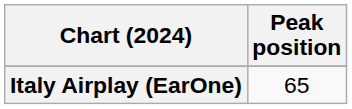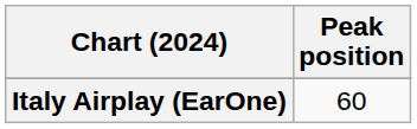 <table class="wikitable sortable plainrowheaders" style="text-align:center;">
 <tr>
 <th>Chart (2024)</th>
 <th>Peak<br>position</th>
 </tr>
 <tr>
 </tr>
 <tr>
 <th scope="row">Italy Airplay (EarOne)</th>
-<td>65</td>
+<td>60</td>
 </tr>
 </table>
